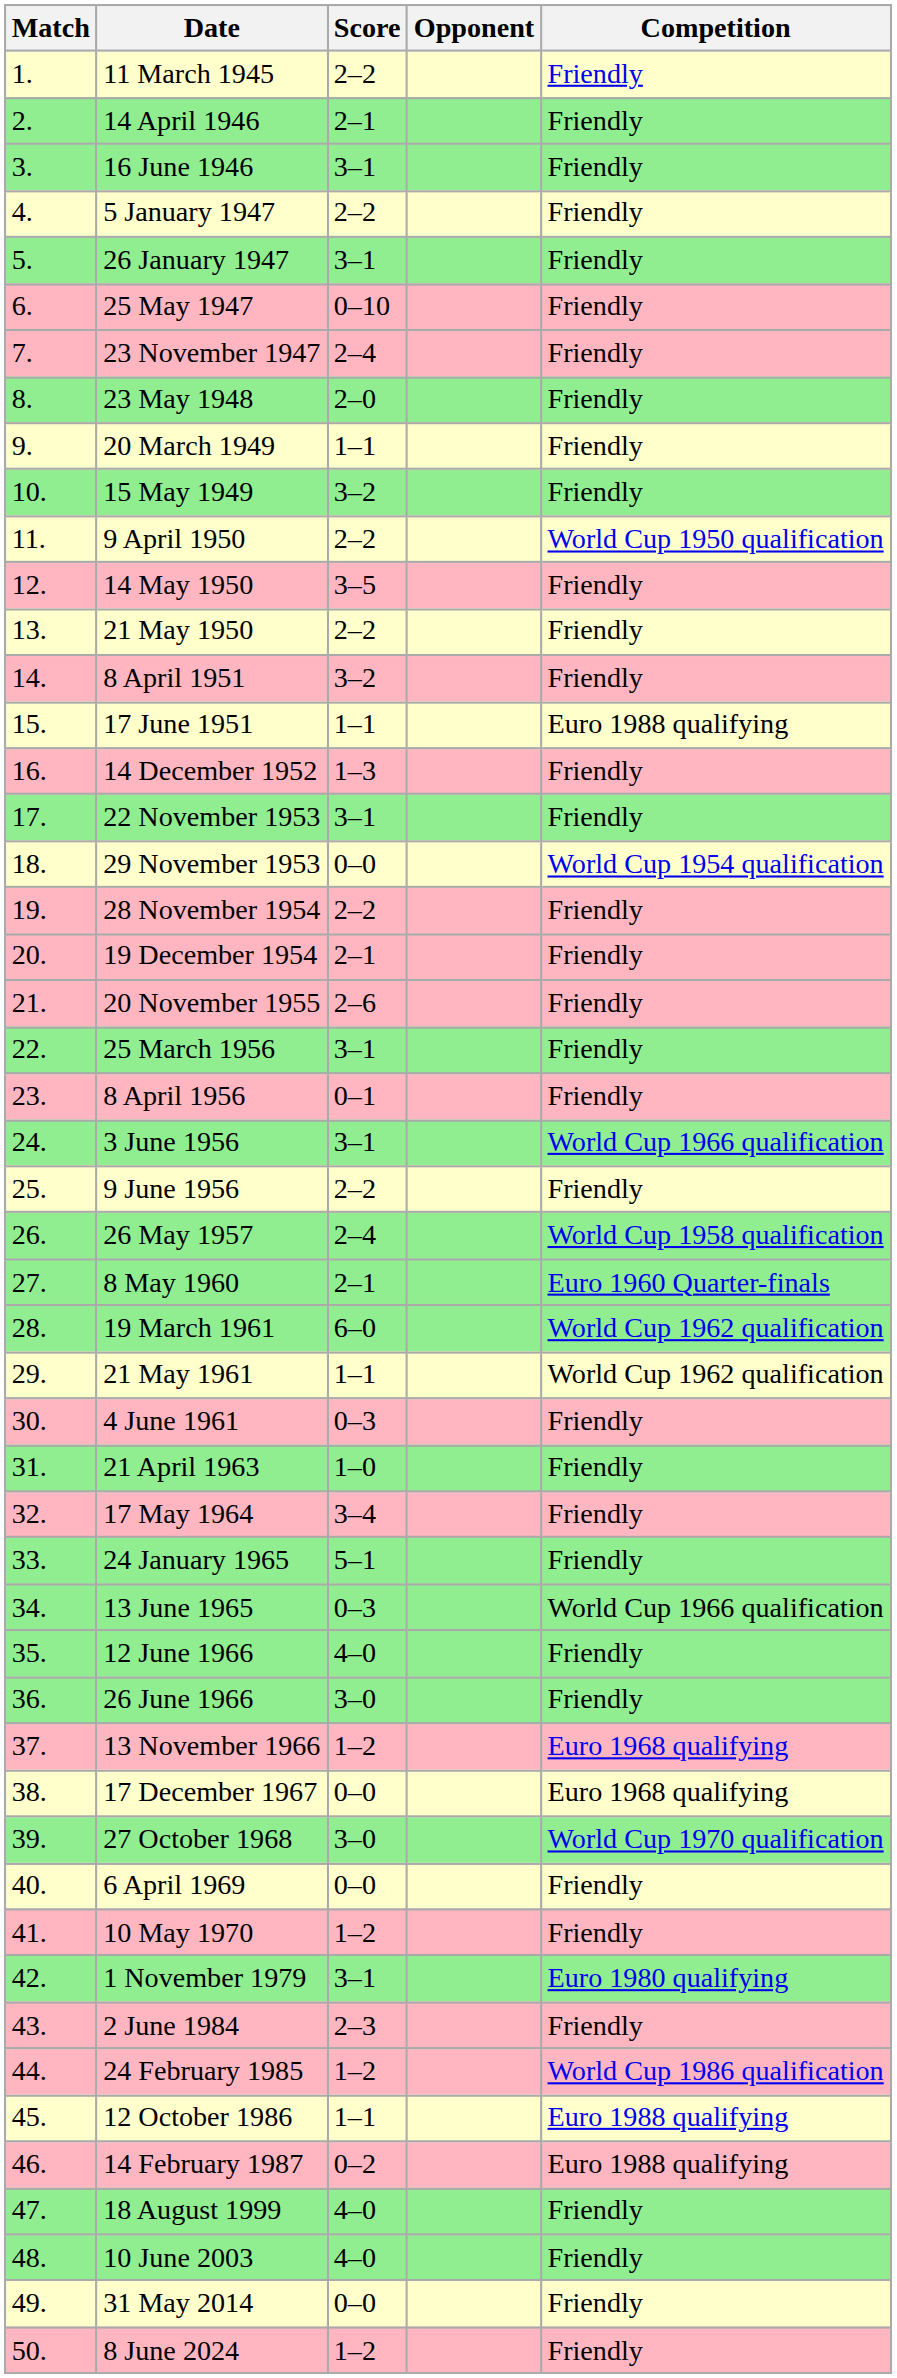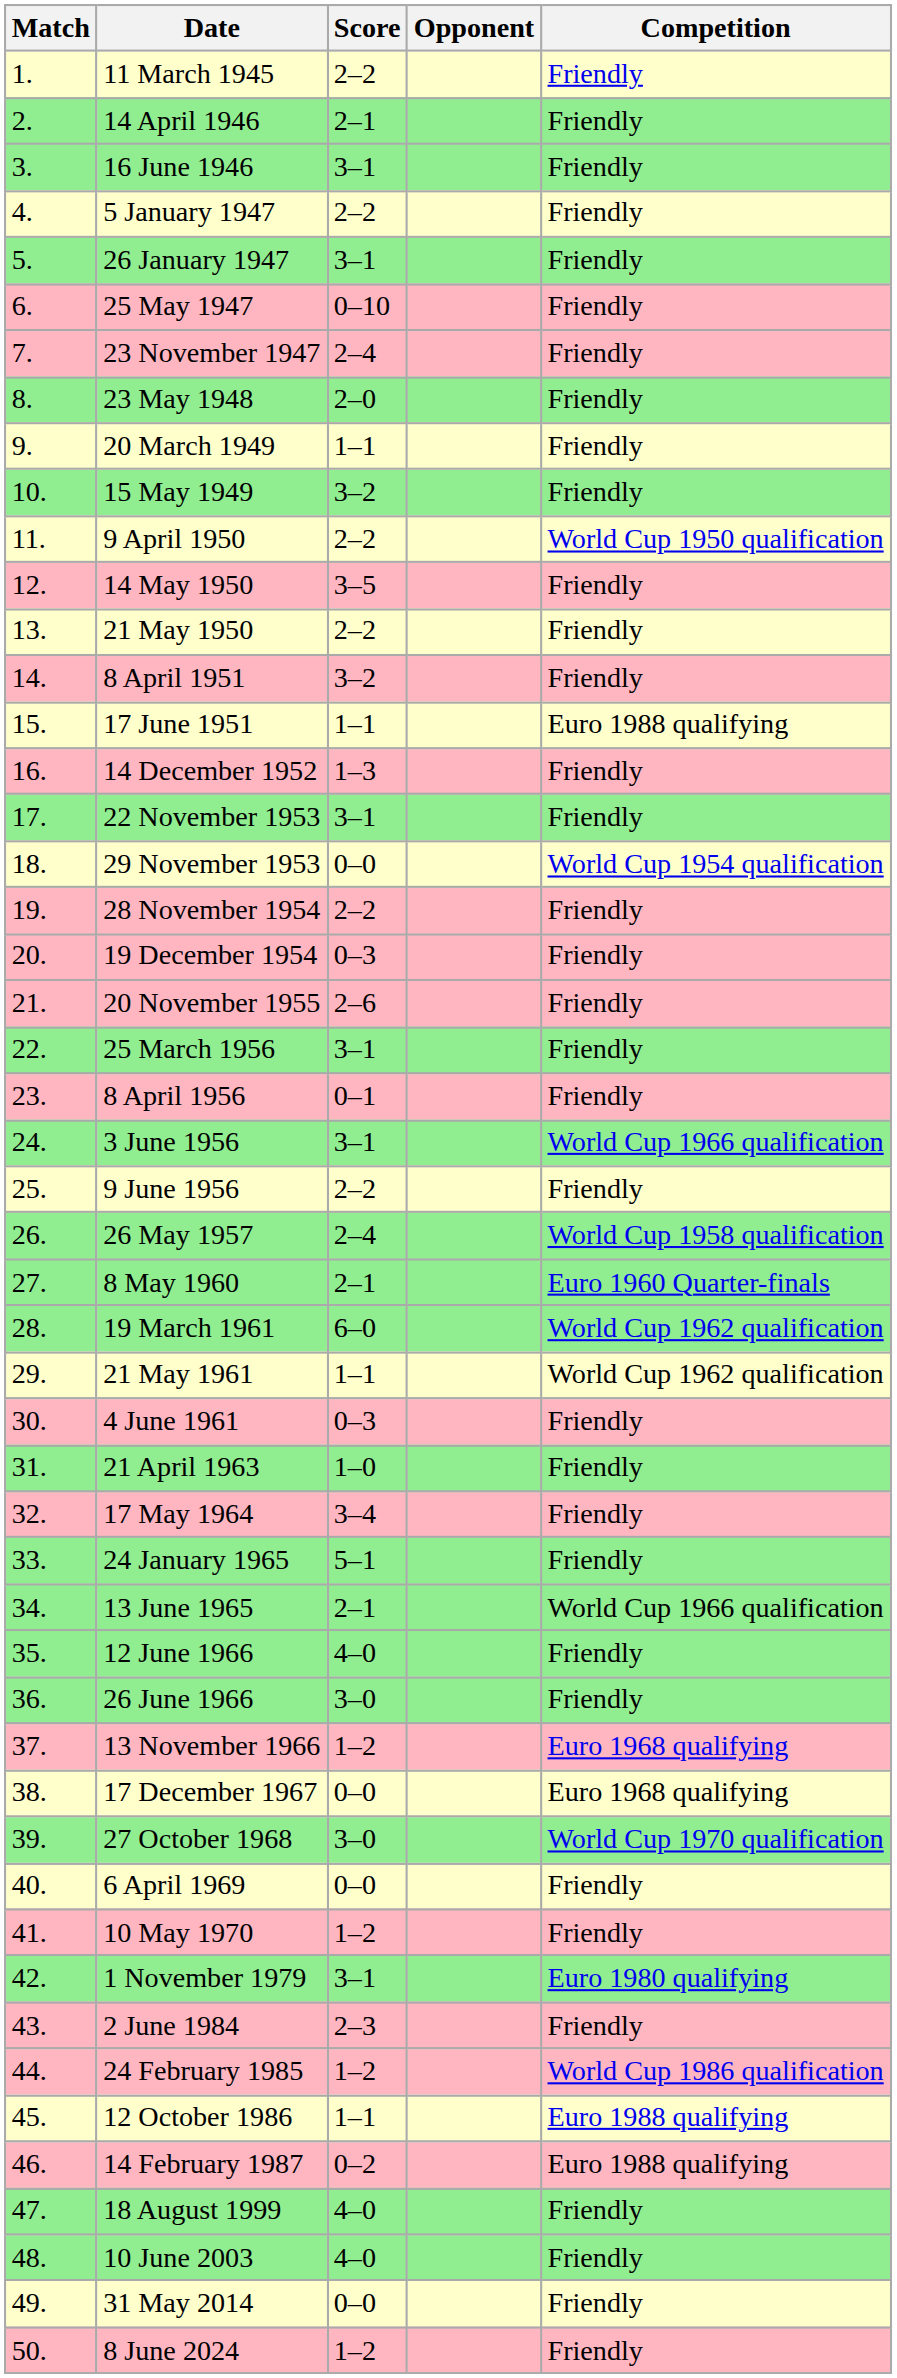 <table class="wikitable collapsible collapsed" style="font-size:85%">
 <tr>
 <th>Match</th>
 <th>Date</th>
 <th>Score</th>
 <th>Opponent</th>
 <th>Competition</th>
 </tr>
 <tr style="background: #FFFFCC">
 <td>1.</td>
 <td>11 March 1945</td>
 <td>2–2</td>
 <td></td>
 <td><a href='#'>Friendly</a></td>
 </tr>
 <tr style="background: #90EE90">
 <td>2.</td>
 <td>14 April 1946</td>
 <td>2–1</td>
 <td></td>
 <td>Friendly</td>
 </tr>
 <tr style="background: #90EE90">
 <td>3.</td>
 <td>16 June 1946</td>
 <td>3–1</td>
 <td></td>
 <td>Friendly</td>
 </tr>
 <tr style="background: #FFFFCC">
 <td>4.</td>
 <td>5 January 1947</td>
 <td>2–2</td>
 <td></td>
 <td>Friendly</td>
 </tr>
 <tr style="background: #90EE90">
 <td>5.</td>
 <td>26 January 1947</td>
 <td>3–1</td>
 <td></td>
 <td>Friendly</td>
 </tr>
 <tr style="background: #FFB6C1">
 <td>6.</td>
 <td>25 May 1947</td>
 <td>0–10</td>
 <td></td>
 <td>Friendly</td>
 </tr>
 <tr style="background: #FFB6C1">
 <td>7.</td>
 <td>23 November 1947</td>
 <td>2–4</td>
 <td></td>
 <td>Friendly</td>
 </tr>
 <tr style="background: #90EE90">
 <td>8.</td>
 <td>23 May 1948</td>
 <td>2–0</td>
 <td></td>
 <td>Friendly</td>
 </tr>
 <tr style="background: #FFFFCC">
 <td>9.</td>
 <td>20 March 1949</td>
 <td>1–1</td>
 <td></td>
 <td>Friendly</td>
 </tr>
 <tr style="background: #90EE90">
 <td>10.</td>
 <td>15 May 1949</td>
 <td>3–2</td>
 <td></td>
 <td>Friendly</td>
 </tr>
 <tr style="background: #FFFFCC">
 <td>11.</td>
 <td>9 April 1950</td>
 <td>2–2</td>
 <td></td>
 <td><a href='#'>World Cup 1950 qualification</a></td>
 </tr>
 <tr style="background: #FFB6C1">
 <td>12.</td>
 <td>14 May 1950</td>
 <td>3–5</td>
 <td></td>
 <td>Friendly</td>
 </tr>
 <tr style="background: #FFFFCC">
 <td>13.</td>
 <td>21 May 1950</td>
 <td>2–2</td>
 <td></td>
 <td>Friendly</td>
 </tr>
 <tr style="background: #FFB6C1">
 <td>14.</td>
 <td>8 April 1951</td>
 <td>3–2</td>
 <td></td>
 <td>Friendly</td>
 </tr>
 <tr style="background: #FFFFCC">
 <td>15.</td>
 <td>17 June 1951</td>
 <td>1–1</td>
 <td></td>
 <td>Euro 1988 qualifying</td>
 </tr>
 <tr style="background: #FFB6C1">
 <td>16.</td>
 <td>14 December 1952</td>
 <td>1–3</td>
 <td></td>
 <td>Friendly</td>
 </tr>
 <tr style="background: #90EE90">
 <td>17.</td>
 <td>22 November 1953</td>
 <td>3–1</td>
 <td></td>
 <td>Friendly</td>
 </tr>
 <tr style="background: #FFFFCC">
 <td>18.</td>
 <td>29 November 1953</td>
 <td>0–0</td>
 <td></td>
 <td><a href='#'>World Cup 1954 qualification</a></td>
 </tr>
 <tr style="background: #FFB6C1">
 <td>19.</td>
 <td>28 November 1954</td>
 <td>2–2</td>
 <td></td>
 <td>Friendly</td>
 </tr>
 <tr style="background: #FFB6C1">
 <td>20.</td>
 <td>19 December 1954</td>
-<td>2–1</td>
+<td>0–3</td>
 <td></td>
 <td>Friendly</td>
 </tr>
 <tr style="background: #FFB6C1">
 <td>21.</td>
 <td>20 November 1955</td>
 <td>2–6</td>
 <td></td>
 <td>Friendly</td>
 </tr>
 <tr style="background: #90EE90">
 <td>22.</td>
 <td>25 March 1956</td>
 <td>3–1</td>
 <td></td>
 <td>Friendly</td>
 </tr>
 <tr style="background: #FFB6C1">
 <td>23.</td>
 <td>8 April 1956</td>
 <td>0–1</td>
 <td></td>
 <td>Friendly</td>
 </tr>
 <tr style="background: #90EE90">
 <td>24.</td>
 <td>3 June 1956</td>
 <td>3–1</td>
 <td></td>
 <td><a href='#'>World Cup 1966 qualification</a></td>
 </tr>
 <tr style="background: #FFFFCC">
 <td>25.</td>
 <td>9 June 1956</td>
 <td>2–2</td>
 <td></td>
 <td>Friendly</td>
 </tr>
 <tr style="background: #90EE90">
 <td>26.</td>
 <td>26 May 1957</td>
 <td>2–4</td>
 <td></td>
 <td><a href='#'>World Cup 1958 qualification</a></td>
 </tr>
 <tr style="background: #90EE90">
 <td>27.</td>
 <td>8 May 1960</td>
 <td>2–1</td>
 <td></td>
 <td><a href='#'>Euro 1960 Quarter-finals</a></td>
 </tr>
 <tr style="background: #90EE90">
 <td>28.</td>
 <td>19 March 1961</td>
 <td>6–0</td>
 <td></td>
 <td><a href='#'>World Cup 1962 qualification</a></td>
 </tr>
 <tr style="background: #FFFFCC">
 <td>29.</td>
 <td>21 May 1961</td>
 <td>1–1</td>
 <td></td>
 <td>World Cup 1962 qualification</td>
 </tr>
 <tr style="background: #FFB6C1">
 <td>30.</td>
 <td>4 June 1961</td>
 <td>0–3</td>
 <td></td>
 <td>Friendly</td>
 </tr>
 <tr style="background: #90EE90">
 <td>31.</td>
 <td>21 April 1963</td>
 <td>1–0</td>
 <td></td>
 <td>Friendly</td>
 </tr>
 <tr style="background: #FFB6C1">
 <td>32.</td>
 <td>17 May 1964</td>
 <td>3–4</td>
 <td></td>
 <td>Friendly</td>
 </tr>
 <tr style="background: #90EE90">
 <td>33.</td>
 <td>24 January 1965</td>
 <td>5–1</td>
 <td></td>
 <td>Friendly</td>
 </tr>
 <tr style="background: #90EE90">
 <td>34.</td>
 <td>13 June 1965</td>
-<td>0–3</td>
+<td>2–1</td>
 <td></td>
 <td>World Cup 1966 qualification</td>
 </tr>
 <tr style="background: #90EE90">
 <td>35.</td>
 <td>12 June 1966</td>
 <td>4–0</td>
 <td></td>
 <td>Friendly</td>
 </tr>
 <tr style="background: #90EE90">
 <td>36.</td>
 <td>26 June 1966</td>
 <td>3–0</td>
 <td></td>
 <td>Friendly</td>
 </tr>
 <tr style="background: #FFB6C1">
 <td>37.</td>
 <td>13 November 1966</td>
 <td>1–2</td>
 <td></td>
 <td><a href='#'>Euro 1968 qualifying</a></td>
 </tr>
 <tr style="background: #FFFFCC">
 <td>38.</td>
 <td>17 December 1967</td>
 <td>0–0</td>
 <td></td>
 <td>Euro 1968 qualifying</td>
 </tr>
 <tr style="background: #90EE90">
 <td>39.</td>
 <td>27 October 1968</td>
 <td>3–0</td>
 <td></td>
 <td><a href='#'>World Cup 1970 qualification</a></td>
 </tr>
 <tr style="background: #FFFFCC">
 <td>40.</td>
 <td>6 April 1969</td>
 <td>0–0</td>
 <td></td>
 <td>Friendly</td>
 </tr>
 <tr style="background: #FFB6C1">
 <td>41.</td>
 <td>10 May 1970</td>
 <td>1–2</td>
 <td></td>
 <td>Friendly</td>
 </tr>
 <tr style="background: #90EE90">
 <td>42.</td>
 <td>1 November 1979</td>
 <td>3–1</td>
 <td></td>
 <td><a href='#'>Euro 1980 qualifying</a></td>
 </tr>
 <tr style="background: #FFB6C1">
 <td>43.</td>
 <td>2 June 1984</td>
 <td>2–3</td>
 <td></td>
 <td>Friendly</td>
 </tr>
 <tr style="background: #FFB6C1">
 <td>44.</td>
 <td>24 February 1985</td>
 <td>1–2</td>
 <td></td>
 <td><a href='#'>World Cup 1986 qualification</a></td>
 </tr>
 <tr style="background: #FFFFCC">
 <td>45.</td>
 <td>12 October 1986</td>
 <td>1–1</td>
 <td></td>
 <td><a href='#'>Euro 1988 qualifying</a></td>
 </tr>
 <tr style="background: #FFB6C1">
 <td>46.</td>
 <td>14 February 1987</td>
 <td>0–2</td>
 <td></td>
 <td>Euro 1988 qualifying</td>
 </tr>
 <tr style="background: #90EE90">
 <td>47.</td>
 <td>18 August 1999</td>
 <td>4–0</td>
 <td></td>
 <td>Friendly</td>
 </tr>
 <tr style="background: #90EE90">
 <td>48.</td>
 <td>10 June 2003</td>
 <td>4–0</td>
 <td></td>
 <td>Friendly</td>
 </tr>
 <tr style="background: #FFFFCC">
 <td>49.</td>
 <td>31 May 2014</td>
 <td>0–0</td>
 <td></td>
 <td>Friendly</td>
 </tr>
 <tr style="background: #FFB6C1">
 <td>50.</td>
 <td>8 June 2024</td>
 <td>1–2</td>
 <td></td>
 <td>Friendly</td>
 </tr>
 </table>
